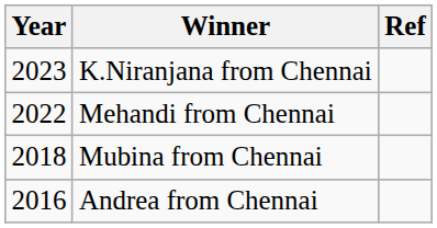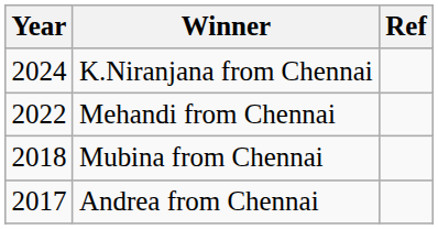 <table class=wikitable>
 <tr>
 <th>Year</th>
 <th>Winner</th>
 <th>Ref</th>
 </tr>
 <tr>
-<td>2023</td>
+<td>2024</td>
 <td>K.Niranjana from Chennai</td>
 <td></td>
 </tr>
 <tr>
 <td>2022</td>
 <td>Mehandi from Chennai</td>
 <td></td>
 </tr>
 <tr>
 <td>2018</td>
 <td>Mubina from Chennai</td>
 <td></td>
 </tr>
 <tr>
-<td>2016</td>
+<td>2017</td>
 <td>Andrea from Chennai</td>
 <td></td>
 </tr>
 </table>
